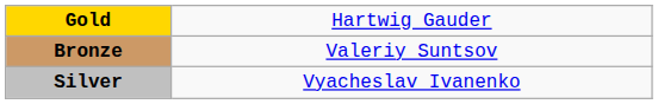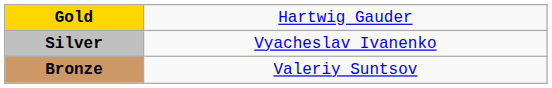 <table class="wikitable" style="text-align:center; " width="35%">
 <tr>
 <td bgcolor="gold"><strong>Gold</strong></td>
 <td><a href='#'>Hartwig Gauder</a><br>  <small><em></em></small></td>
 </tr>
 <tr>
+<td bgcolor="silver"><strong>Silver</strong></td>
+<td><a href='#'>Vyacheslav Ivanenko</a><br>  <small><em></em></small></td>
+</tr>
+<tr>
 <td bgcolor="CC9966"><strong>Bronze</strong></td>
 <td><a href='#'>Valeriy Suntsov</a><br>  <small><em></em></small></td>
 </tr>
-<tr>
-<td bgcolor="silver"><strong>Silver</strong></td>
-<td><a href='#'>Vyacheslav Ivanenko</a><br>  <small><em></em></small></td>
-</tr>
 </table>
